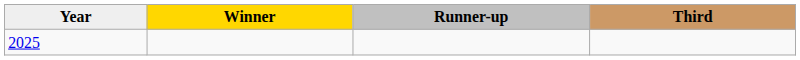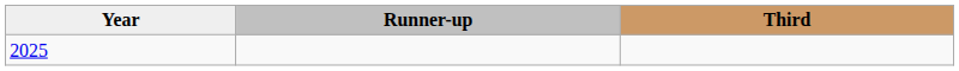 <table class="wikitable sortable" style="width:800px;">
 <tr>
 <th style="width:18%; background:#efefef;">Year</th>
-<th style="width:26%; background:gold">Winner</th>
 <th style="width:30%; background:silver">Runner-up</th>
 <th style="width:26%; background:#CC9966">Third</th>
 </tr>
 <tr>
 <td><a href='#'>2025</a></td>
 <td></td>
 <td></td>
-<td></td>
 </tr>
 </table>
